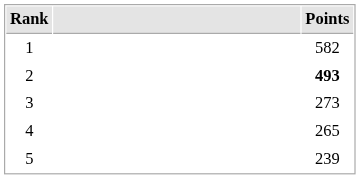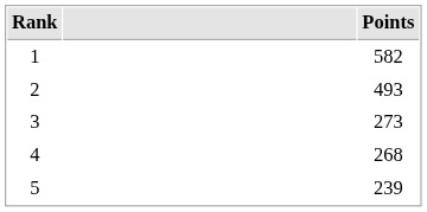 <table cellspacing="1" cellpadding="3" style="border:1px solid #AAAAAA;font-size:86%">
 <tr bgcolor="#E4E4E4">
 <th style="border-bottom:1px solid #AAAAAA" width=10>Rank</th>
 <th style="border-bottom:1px solid #AAAAAA" width=200></th>
 <th style="border-bottom:1px solid #AAAAAA" width=20>Points</th>
 </tr>
 <tr>
 <td align="center">1</td>
 <td></td>
 <td align=center>582</td>
 </tr>
 <tr>
 <td align="center">2</td>
 <td></td>
-<td align=center><strong>493</strong></td>
+<td align=center>493</td>
 </tr>
 <tr>
 <td align="center">3</td>
 <td></td>
 <td align=center>273</td>
 </tr>
 <tr>
 <td align="center">4</td>
 <td></td>
-<td align=center>265</td>
+<td align=center>268</td>
 </tr>
 <tr>
 <td align="center">5</td>
 <td></td>
 <td align=center>239</td>
 </tr>
 </table>
